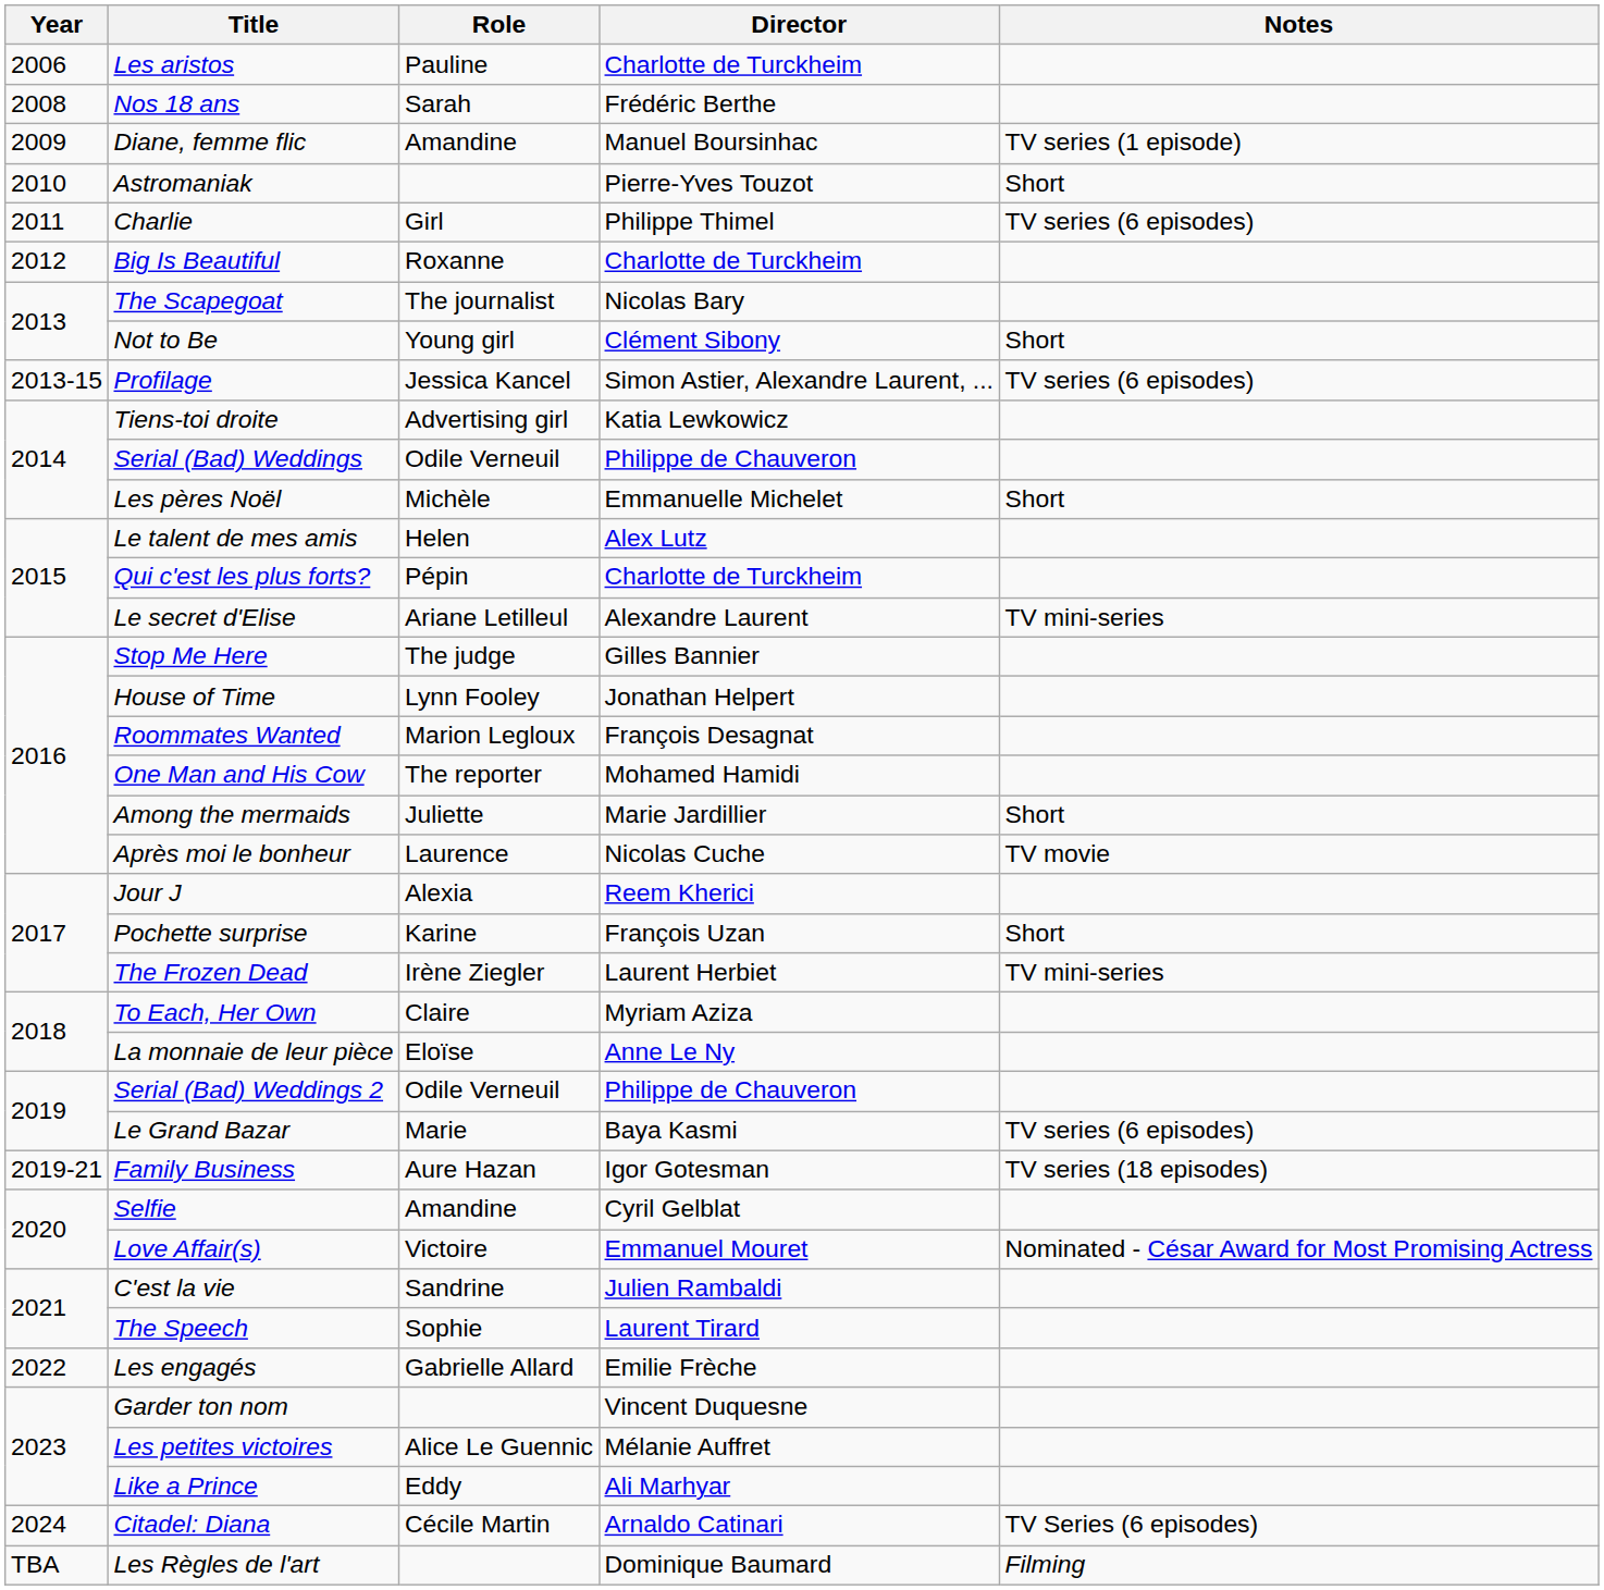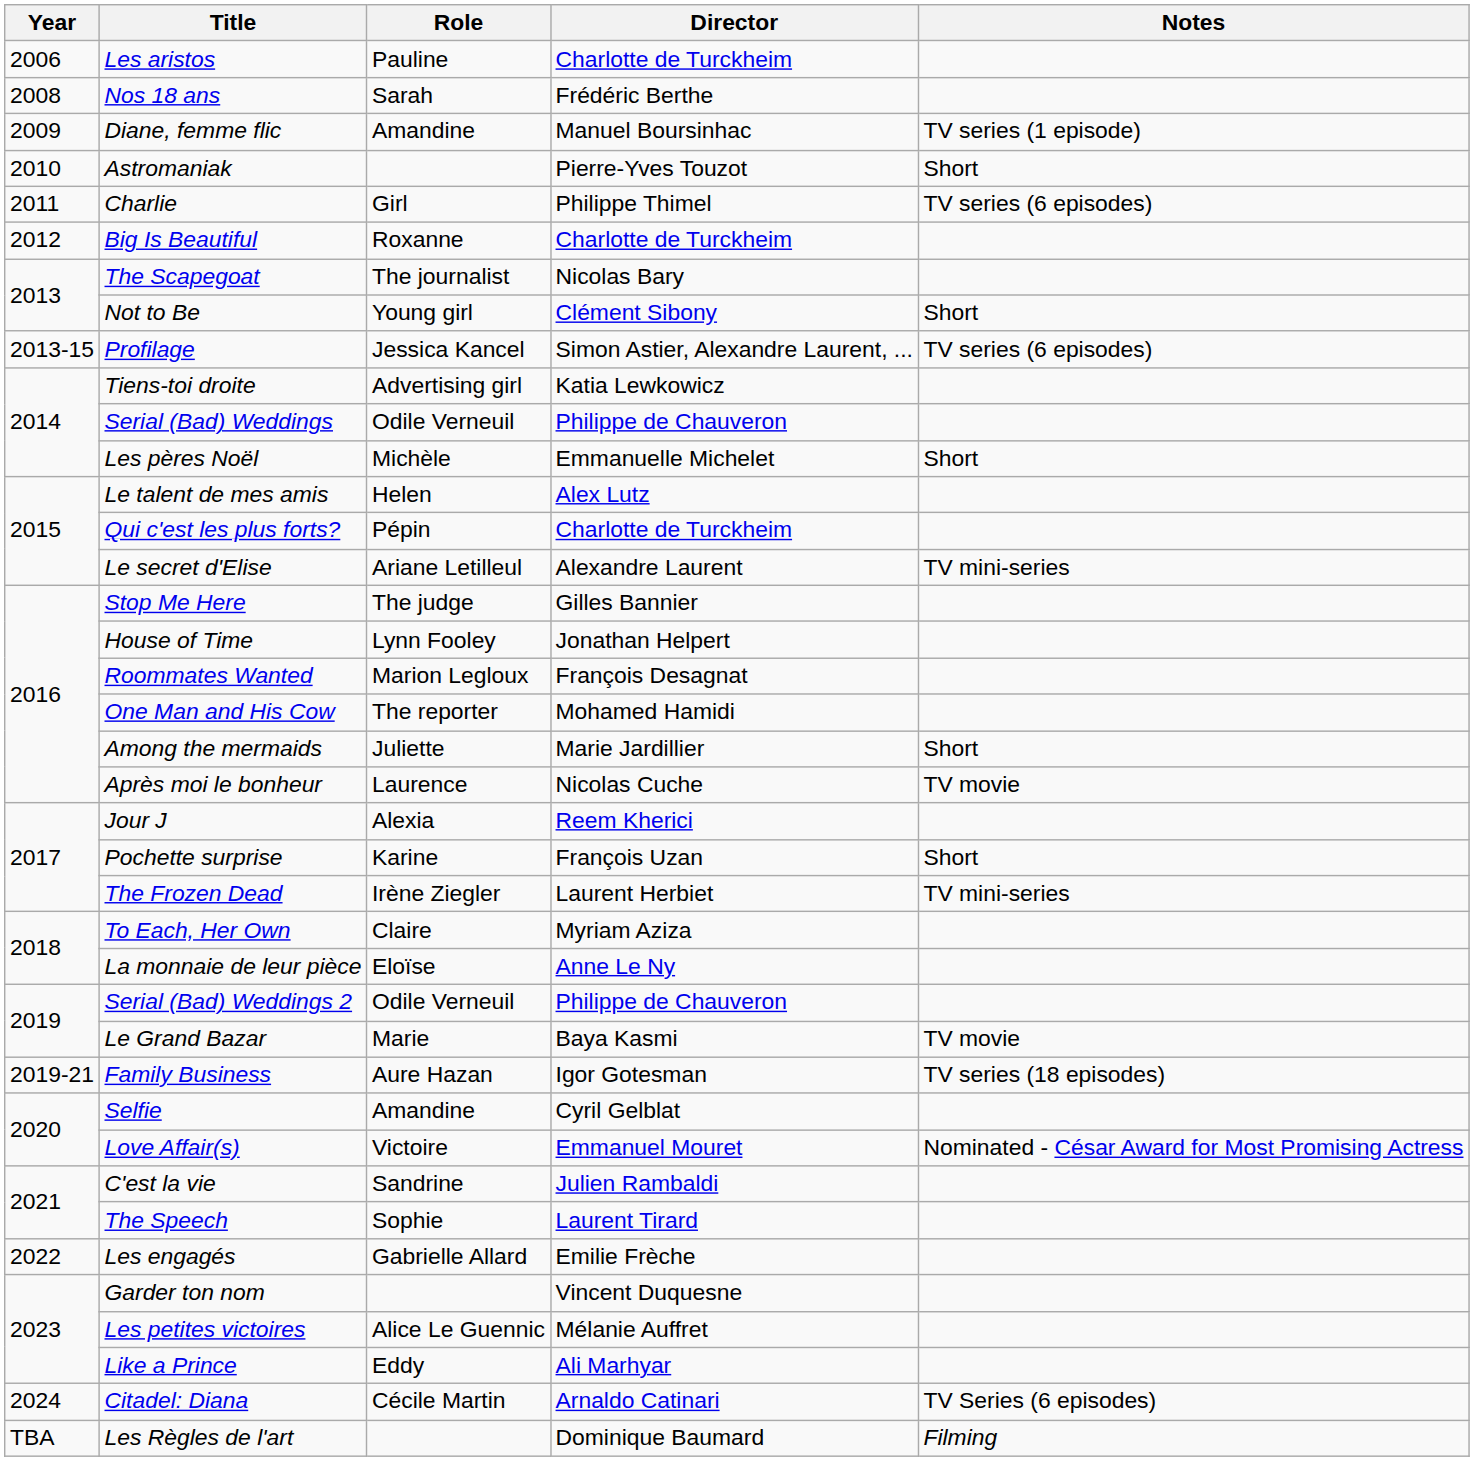 <table class="wikitable sortable">
 <tr>
 <th>Year</th>
 <th>Title</th>
 <th>Role</th>
 <th>Director</th>
 <th class="unsortable">Notes</th>
 </tr>
 <tr>
 <td>2006</td>
 <td><em><a href='#'>Les aristos</a></em></td>
 <td>Pauline</td>
 <td><a href='#'>Charlotte de Turckheim</a></td>
 <td></td>
 </tr>
 <tr>
 <td>2008</td>
 <td><em><a href='#'>Nos 18 ans</a></em></td>
 <td>Sarah</td>
 <td>Frédéric Berthe</td>
 <td></td>
 </tr>
 <tr>
 <td>2009</td>
 <td><em>Diane, femme flic</em></td>
 <td>Amandine</td>
 <td>Manuel Boursinhac</td>
 <td>TV series (1 episode)</td>
 </tr>
 <tr>
 <td>2010</td>
 <td><em>Astromaniak</em></td>
 <td></td>
 <td>Pierre-Yves Touzot</td>
 <td>Short</td>
 </tr>
 <tr>
 <td>2011</td>
 <td><em>Charlie</em></td>
 <td>Girl</td>
 <td>Philippe Thimel</td>
 <td>TV series (6 episodes)</td>
 </tr>
 <tr>
 <td>2012</td>
 <td><em><a href='#'>Big Is Beautiful</a></em></td>
 <td>Roxanne</td>
 <td><a href='#'>Charlotte de Turckheim</a></td>
 <td></td>
 </tr>
 <tr>
 <td rowspan=2>2013</td>
 <td><em><a href='#'>The Scapegoat</a></em></td>
 <td>The journalist</td>
 <td>Nicolas Bary</td>
 <td></td>
 </tr>
 <tr>
 <td><em>Not to Be</em></td>
 <td>Young girl</td>
 <td><a href='#'>Clément Sibony</a></td>
 <td>Short</td>
 </tr>
 <tr>
 <td>2013-15</td>
 <td><em><a href='#'>Profilage</a></em></td>
 <td>Jessica Kancel</td>
 <td>Simon Astier, Alexandre Laurent, ...</td>
 <td>TV series (6 episodes)</td>
 </tr>
 <tr>
 <td rowspan=3>2014</td>
 <td><em>Tiens-toi droite</em></td>
 <td>Advertising girl</td>
 <td>Katia Lewkowicz</td>
 <td></td>
 </tr>
 <tr>
 <td><em><a href='#'>Serial (Bad) Weddings</a></em></td>
 <td>Odile Verneuil</td>
 <td><a href='#'>Philippe de Chauveron</a></td>
 <td></td>
 </tr>
 <tr>
 <td><em>Les pères Noël</em></td>
 <td>Michèle</td>
 <td>Emmanuelle Michelet</td>
 <td>Short</td>
 </tr>
 <tr>
 <td rowspan=3>2015</td>
 <td><em>Le talent de mes amis</em></td>
 <td>Helen</td>
 <td><a href='#'>Alex Lutz</a></td>
 <td></td>
 </tr>
 <tr>
 <td><em><a href='#'>Qui c'est les plus forts?</a></em></td>
 <td>Pépin</td>
 <td><a href='#'>Charlotte de Turckheim</a></td>
 <td></td>
 </tr>
 <tr>
 <td><em>Le secret d'Elise</em></td>
 <td>Ariane Letilleul</td>
 <td>Alexandre Laurent</td>
 <td>TV mini-series</td>
 </tr>
 <tr>
 <td rowspan=6>2016</td>
 <td><em><a href='#'>Stop Me Here</a></em></td>
 <td>The judge</td>
 <td>Gilles Bannier</td>
 <td></td>
 </tr>
 <tr>
 <td><em>House of Time</em></td>
 <td>Lynn Fooley</td>
 <td>Jonathan Helpert</td>
 <td></td>
 </tr>
 <tr>
 <td><em><a href='#'>Roommates Wanted</a></em></td>
 <td>Marion Legloux</td>
 <td>François Desagnat</td>
 <td></td>
 </tr>
 <tr>
 <td><em><a href='#'>One Man and His Cow</a></em></td>
 <td>The reporter</td>
 <td>Mohamed Hamidi</td>
 <td></td>
 </tr>
 <tr>
 <td><em>Among the mermaids</em></td>
 <td>Juliette</td>
 <td>Marie Jardillier</td>
 <td>Short</td>
 </tr>
 <tr>
 <td><em>Après moi le bonheur</em></td>
 <td>Laurence</td>
 <td>Nicolas Cuche</td>
 <td>TV movie</td>
 </tr>
 <tr>
 <td rowspan=3>2017</td>
 <td><em>Jour J</em></td>
 <td>Alexia</td>
 <td><a href='#'>Reem Kherici</a></td>
 <td></td>
 </tr>
 <tr>
 <td><em>Pochette surprise</em></td>
 <td>Karine</td>
 <td>François Uzan</td>
 <td>Short</td>
 </tr>
 <tr>
 <td><em><a href='#'>The Frozen Dead</a></em></td>
 <td>Irène Ziegler</td>
 <td>Laurent Herbiet</td>
 <td>TV mini-series</td>
 </tr>
 <tr>
 <td rowspan=2>2018</td>
 <td><em><a href='#'>To Each, Her Own</a></em></td>
 <td>Claire</td>
 <td>Myriam Aziza</td>
 <td></td>
 </tr>
 <tr>
 <td><em>La monnaie de leur pièce</em></td>
 <td>Eloïse</td>
 <td><a href='#'>Anne Le Ny</a></td>
 <td></td>
 </tr>
 <tr>
 <td rowspan=2>2019</td>
 <td><em><a href='#'>Serial (Bad) Weddings 2</a></em></td>
 <td>Odile Verneuil</td>
 <td><a href='#'>Philippe de Chauveron</a></td>
 <td></td>
 </tr>
 <tr>
 <td><em>Le Grand Bazar</em></td>
 <td>Marie</td>
 <td>Baya Kasmi</td>
-<td>TV series (6 episodes)</td>
+<td>TV movie</td>
 </tr>
 <tr>
 <td>2019-21</td>
 <td><em><a href='#'>Family Business</a></em></td>
 <td>Aure Hazan</td>
 <td>Igor Gotesman</td>
 <td>TV series (18 episodes)</td>
 </tr>
 <tr>
 <td rowspan=2>2020</td>
 <td><em><a href='#'>Selfie</a></em></td>
 <td>Amandine</td>
 <td>Cyril Gelblat</td>
 <td></td>
 </tr>
 <tr>
 <td><em><a href='#'>Love Affair(s)</a></em></td>
 <td>Victoire</td>
 <td><a href='#'>Emmanuel Mouret</a></td>
 <td>Nominated - <a href='#'>César Award for Most Promising Actress</a></td>
 </tr>
 <tr>
 <td rowspan=2>2021</td>
 <td><em>C'est la vie</em></td>
 <td>Sandrine</td>
 <td><a href='#'>Julien Rambaldi</a></td>
 <td></td>
 </tr>
 <tr>
 <td><em><a href='#'>The Speech</a></em></td>
 <td>Sophie</td>
 <td><a href='#'>Laurent Tirard</a></td>
 <td></td>
 </tr>
 <tr>
 <td>2022</td>
 <td><em>Les engagés</em></td>
 <td>Gabrielle Allard</td>
 <td>Emilie Frèche</td>
 <td></td>
 </tr>
 <tr>
 <td rowspan=3>2023</td>
 <td><em>Garder ton nom</em></td>
 <td></td>
 <td>Vincent Duquesne</td>
 <td></td>
 </tr>
 <tr>
 <td><em><a href='#'>Les petites victoires</a></em></td>
 <td>Alice Le Guennic</td>
 <td>Mélanie Auffret</td>
 <td></td>
 </tr>
 <tr>
 <td><em><a href='#'>Like a Prince</a></em></td>
 <td>Eddy</td>
 <td><a href='#'>Ali Marhyar</a></td>
 <td></td>
 </tr>
 <tr>
 <td>2024</td>
 <td><em><a href='#'>Citadel: Diana</a></em></td>
 <td>Cécile Martin</td>
 <td><a href='#'>Arnaldo Catinari</a></td>
 <td>TV Series (6 episodes)</td>
 </tr>
 <tr>
 <td>TBA</td>
 <td><em>Les Règles de l'art</em></td>
 <td></td>
 <td>Dominique Baumard</td>
 <td><em>Filming</em></td>
 </tr>
 </table>
